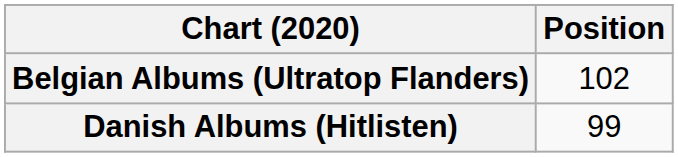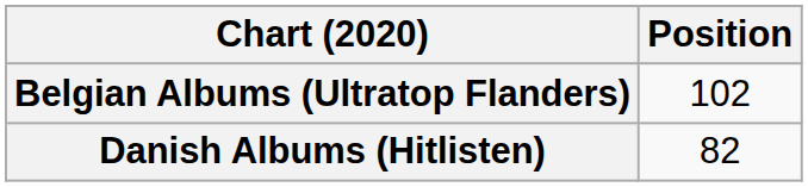 <table class="wikitable sortable plainrowheaders" style="text-align:center">
 <tr>
 <th>Chart (2020)</th>
 <th>Position</th>
 </tr>
 <tr>
 <th scope="row">Belgian Albums (Ultratop Flanders)</th>
 <td>102</td>
 </tr>
 <tr>
 <th scope="row">Danish Albums (Hitlisten)</th>
-<td>99</td>
+<td>82</td>
 </tr>
 </table>
